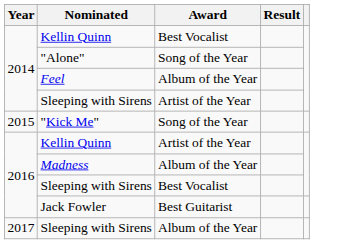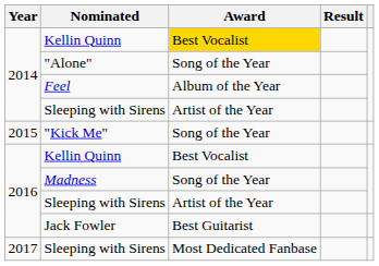 <table class="wikitable">
 <tr>
 <th>Year</th>
 <th>Nominated</th>
 <th>Award</th>
 <th>Result</th>
 <th></th>
 </tr>
 <tr>
 <td rowspan="4">2014</td>
 <td><a href='#'>Kellin Quinn</a></td>
-<td>Best Vocalist</td>
+<td style="background: gold;">Best Vocalist</td>
 <td></td>
 <td style="text-align:center;" rowspan="4"></td>
 </tr>
 <tr>
 <td>"Alone"</td>
 <td>Song of the Year</td>
 <td></td>
 </tr>
 <tr>
 <td><em><a href='#'>Feel</a></em></td>
 <td>Album of the Year</td>
 <td></td>
 </tr>
 <tr>
 <td>Sleeping with Sirens</td>
 <td>Artist of the Year</td>
 <td></td>
 </tr>
 <tr>
 <td>2015</td>
 <td>"<a href='#'>Kick Me</a>"</td>
 <td>Song of the Year</td>
 <td></td>
 <td style="text-align:center;"></td>
 </tr>
 <tr>
 <td rowspan="4">2016</td>
 <td><a href='#'>Kellin Quinn</a></td>
-<td>Artist of the Year</td>
+<td>Best Vocalist</td>
 <td></td>
 <td style="text-align:center;" rowspan="3"></td>
 </tr>
 <tr>
 <td><em><a href='#'>Madness</a></em></td>
-<td>Album of the Year</td>
+<td>Song of the Year</td>
 <td></td>
 </tr>
 <tr>
 <td>Sleeping with Sirens</td>
-<td>Best Vocalist</td>
+<td>Artist of the Year</td>
 <td></td>
 </tr>
 <tr>
 <td>Jack Fowler</td>
 <td>Best Guitarist</td>
 <td></td>
 <td style="text-align:center;"></td>
 </tr>
 <tr>
 <td>2017</td>
 <td>Sleeping with Sirens</td>
-<td>Album of the Year</td>
+<td>Most Dedicated Fanbase</td>
 <td></td>
 <td style="text-align:center;"></td>
 </tr>
 </table>
